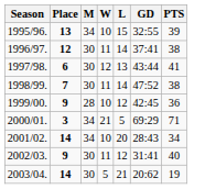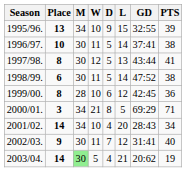 <table class="wikitable" style="text-align: center;">
 <tr>
 <th>Season</th>
 <th>Place</th>
 <th>M</th>
 <th>W</th>
+<th>D</th>
 <th>L</th>
 <th>GD</th>
 <th>PTS</th>
 </tr>
 <tr>
 <td>1995/96.</td>
 <td><strong>13</strong></td>
 <td>34</td>
 <td>10</td>
+<td>9</td>
 <td>15</td>
 <td>32:55</td>
 <td>39</td>
 </tr>
 <tr>
 <td>1996/97.</td>
-<td><strong>12</strong></td>
+<td><strong>10</strong></td>
 <td>30</td>
 <td>11</td>
+<td>5</td>
 <td>14</td>
 <td>37:41</td>
 <td>38</td>
 </tr>
 <tr>
 <td>1997/98.</td>
-<td><strong>6</strong></td>
+<td><strong>8</strong></td>
 <td>30</td>
 <td>12</td>
+<td>5</td>
 <td>13</td>
 <td>43:44</td>
 <td>41</td>
 </tr>
 <tr>
 <td>1998/99.</td>
-<td><strong>7</strong></td>
+<td><strong>6</strong></td>
 <td>30</td>
 <td>11</td>
+<td>5</td>
 <td>14</td>
 <td>47:52</td>
 <td>38</td>
 </tr>
 <tr>
 <td>1999/00.</td>
-<td><strong>9</strong></td>
+<td><strong>8</strong></td>
 <td>28</td>
 <td>10</td>
+<td>6</td>
 <td>12</td>
 <td>42:45</td>
 <td>36</td>
 </tr>
 <tr>
 <td>2000/01.</td>
 <td><strong>3</strong></td>
 <td>34</td>
 <td>21</td>
+<td>8</td>
 <td>5</td>
 <td>69:29</td>
 <td>71</td>
 </tr>
 <tr>
 <td>2001/02.</td>
 <td><strong>14</strong></td>
 <td>34</td>
 <td>10</td>
+<td>4</td>
 <td>20</td>
 <td>28:43</td>
 <td>34</td>
 </tr>
 <tr>
 <td>2002/03.</td>
 <td><strong>9</strong></td>
 <td>30</td>
 <td>11</td>
+<td>7</td>
 <td>12</td>
 <td>31:41</td>
 <td>40</td>
 </tr>
 <tr>
 <td>2003/04.</td>
 <td><strong>14</strong></td>
-<td>30</td>
+<td style="background: lightgreen;">30</td>
 <td>5</td>
+<td>4</td>
 <td>21</td>
 <td>20:62</td>
 <td>19</td>
 </tr>
 </table>
